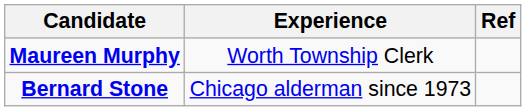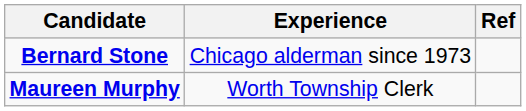 <table class="wikitable" style="text-align:center">
 <tr>
 <th>Candidate</th>
 <th>Experience</th>
 <th>Ref</th>
 </tr>
 <tr>
+<td><strong><a href='#'>Bernard Stone</a></strong></td>
+<td><a href='#'>Chicago alderman</a> since 1973</td>
+<td></td>
+</tr>
+<tr>
 <td><strong><a href='#'>Maureen Murphy</a></strong></td>
 <td><a href='#'>Worth Township</a> Clerk</td>
 <td></td>
 </tr>
-<tr>
-<td><strong><a href='#'>Bernard Stone</a></strong></td>
-<td><a href='#'>Chicago alderman</a> since 1973</td>
-<td></td>
-</tr>
 </table>
